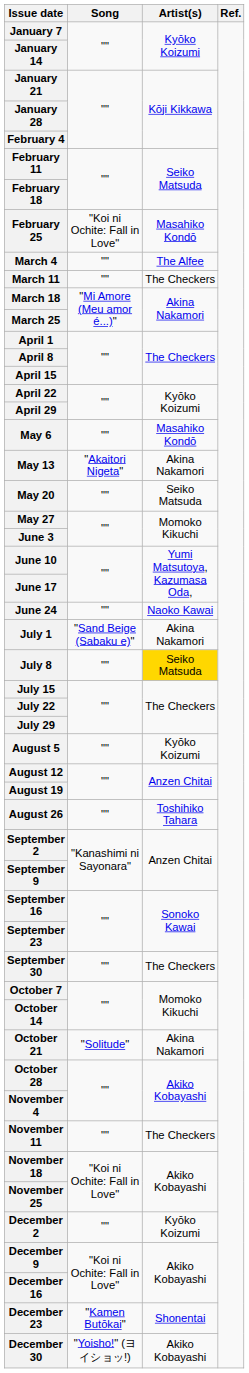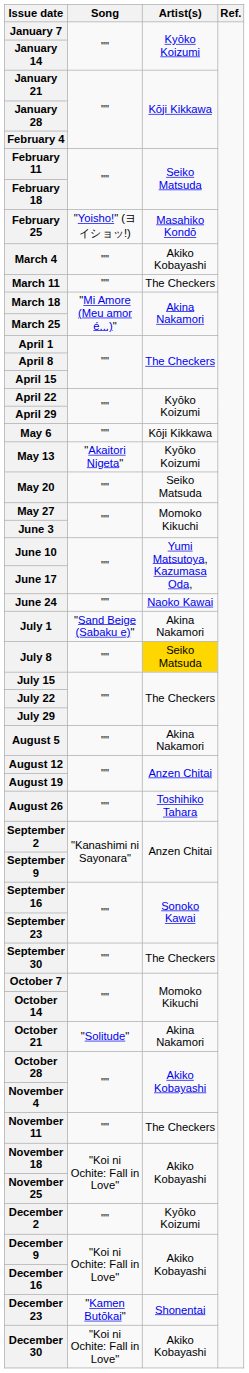 <table class="wikitable plainrowheaders" style="text-align: center">
 <tr>
 <th width="80">Issue date</th>
 <th width="100">Song</th>
 <th width="100">Artist(s)</th>
 <th width="20">Ref.</th>
 </tr>
 <tr>
 <th scope="row">January 7</th>
 <td rowspan="2">""</td>
 <td rowspan="2"><a href='#'>Kyōko Koizumi</a></td>
 <td rowspan="53"></td>
 </tr>
 <tr>
 <th scope="row">January 14</th>
 </tr>
 <tr>
 <th scope="row">January 21</th>
 <td rowspan="3">""</td>
 <td rowspan="3"><a href='#'>Kōji Kikkawa</a></td>
 </tr>
 <tr>
 <th scope="row">January 28</th>
 </tr>
 <tr>
 <th scope="row">February 4</th>
 </tr>
 <tr>
 <th scope="row">February 11</th>
 <td rowspan="2">""</td>
 <td rowspan="2"><a href='#'>Seiko Matsuda</a></td>
 </tr>
 <tr>
 <th scope="row">February 18</th>
 </tr>
 <tr>
 <th scope="row">February 25</th>
-<td rowspan="1">"Koi ni Ochite: Fall in Love"</td>
+<td rowspan="1">"<a href='#'>Yoisho!</a>" (ヨイショッ!)</td>
 <td rowspan="1"><a href='#'>Masahiko Kondō</a></td>
 </tr>
 <tr>
 <th scope="row">March 4</th>
 <td rowspan="1">""</td>
-<td rowspan="1"><a href='#'>The Alfee</a></td>
+<td rowspan="1">Akiko Kobayashi</td>
 </tr>
 <tr>
 <th scope="row">March 11</th>
 <td rowspan="1">""</td>
 <td rowspan="1">The Checkers</td>
 </tr>
 <tr>
 <th scope="row">March 18</th>
 <td rowspan="2">"<a href='#'>Mi Amore (Meu amor é...)</a>"</td>
 <td rowspan="2"><a href='#'>Akina Nakamori</a></td>
 </tr>
 <tr>
 <th scope="row">March 25</th>
 </tr>
 <tr>
 <th scope="row">April 1</th>
 <td rowspan="3">""</td>
 <td rowspan="3"><a href='#'>The Checkers</a></td>
 </tr>
 <tr>
 <th scope="row">April 8</th>
 </tr>
 <tr>
 <th scope="row">April 15</th>
 </tr>
 <tr>
 <th scope="row">April 22</th>
 <td rowspan="2">""</td>
 <td rowspan="2">Kyōko Koizumi</td>
 </tr>
 <tr>
 <th scope="row">April 29</th>
 </tr>
 <tr>
 <th scope="row">May 6</th>
 <td rowspan="1">""</td>
-<td rowspan="1"><a href='#'>Masahiko Kondō</a></td>
+<td rowspan="1">Kōji Kikkawa</td>
 </tr>
 <tr>
 <th scope="row">May 13</th>
 <td rowspan="1">"<a href='#'>Akaitori Nigeta</a>"</td>
-<td rowspan="1">Akina Nakamori</td>
+<td rowspan="1">Kyōko Koizumi</td>
 </tr>
 <tr>
 <th scope="row">May 20</th>
 <td rowspan="1">""</td>
 <td rowspan="1">Seiko Matsuda</td>
 </tr>
 <tr>
 <th scope="row">May 27</th>
 <td rowspan="2">""</td>
 <td rowspan="2">Momoko Kikuchi</td>
 </tr>
 <tr>
 <th scope="row">June 3</th>
 </tr>
 <tr>
 <th scope="row">June 10</th>
 <td rowspan="2">""</td>
 <td rowspan="2"><a href='#'>Yumi Matsutoya</a>, <a href='#'>Kazumasa Oda</a>, </td>
 </tr>
 <tr>
 <th scope="row">June 17</th>
 </tr>
 <tr>
 <th scope="row">June 24</th>
 <td rowspan="1">""</td>
 <td rowspan="1"><a href='#'>Naoko Kawai</a></td>
 </tr>
 <tr>
 <th scope="row">July 1</th>
 <td rowspan="1">"<a href='#'>Sand Beige (Sabaku e)</a>"</td>
 <td rowspan="1">Akina Nakamori</td>
 </tr>
 <tr>
 <th scope="row">July 8</th>
 <td rowspan="1">""</td>
 <td rowspan="1" style="background: gold;">Seiko Matsuda</td>
 </tr>
 <tr>
 <th scope="row">July 15</th>
 <td rowspan="3">""</td>
 <td rowspan="3">The Checkers</td>
 </tr>
 <tr>
 <th scope="row">July 22</th>
 </tr>
 <tr>
 <th scope="row">July 29</th>
 </tr>
 <tr>
 <th scope="row">August 5</th>
 <td rowspan="1">""</td>
-<td rowspan="1">Kyōko Koizumi</td>
+<td rowspan="1">Akina Nakamori</td>
 </tr>
 <tr>
 <th scope="row">August 12</th>
 <td rowspan="2">""</td>
 <td rowspan="2"><a href='#'>Anzen Chitai</a></td>
 </tr>
 <tr>
 <th scope="row">August 19</th>
 </tr>
 <tr>
 <th scope="row">August 26</th>
 <td rowspan="1">""</td>
 <td rowspan="1"><a href='#'>Toshihiko Tahara</a></td>
 </tr>
 <tr>
 <th scope="row">September 2</th>
 <td rowspan="2">"Kanashimi ni Sayonara"</td>
 <td rowspan="2">Anzen Chitai</td>
 </tr>
 <tr>
 <th scope="row">September 9</th>
 </tr>
 <tr>
 <th scope="row">September 16</th>
 <td rowspan="2">""</td>
 <td rowspan="2"><a href='#'>Sonoko Kawai</a></td>
 </tr>
 <tr>
 <th scope="row">September 23</th>
 </tr>
 <tr>
 <th scope="row">September 30</th>
 <td rowspan="1">""</td>
 <td rowspan="1">The Checkers</td>
 </tr>
 <tr>
 <th scope="row">October 7</th>
 <td rowspan="2">""</td>
 <td rowspan="2">Momoko Kikuchi</td>
 </tr>
 <tr>
 <th scope="row">October 14</th>
 </tr>
 <tr>
 <th scope="row">October 21</th>
 <td rowspan="1">"<a href='#'>Solitude</a>"</td>
 <td rowspan="1">Akina Nakamori</td>
 </tr>
 <tr>
 <th scope="row">October 28</th>
 <td rowspan="2">""</td>
 <td rowspan="2"><a href='#'>Akiko Kobayashi</a></td>
 </tr>
 <tr>
 <th scope="row">November 4</th>
 </tr>
 <tr>
 <th scope="row">November 11</th>
 <td rowspan="1">""</td>
 <td rowspan="1">The Checkers</td>
 </tr>
 <tr>
 <th scope="row">November 18</th>
 <td rowspan="2">"Koi ni Ochite: Fall in Love"</td>
 <td rowspan="2">Akiko Kobayashi</td>
 </tr>
 <tr>
 <th scope="row">November 25</th>
 </tr>
 <tr>
 <th scope="row">December 2</th>
 <td rowspan="1">""</td>
 <td rowspan="1">Kyōko Koizumi</td>
 </tr>
 <tr>
 <th scope="row">December 9</th>
 <td rowspan="2">"Koi ni Ochite: Fall in Love"</td>
 <td rowspan="2">Akiko Kobayashi</td>
 </tr>
 <tr>
 <th scope="row">December 16</th>
 </tr>
 <tr>
 <th scope="row">December 23</th>
 <td rowspan="1">"<a href='#'>Kamen Butōkai</a>"</td>
 <td rowspan="1"><a href='#'>Shonentai</a></td>
 </tr>
 <tr>
 <th scope="row">December 30</th>
-<td rowspan="1">"<a href='#'>Yoisho!</a>" (ヨイショッ!)</td>
+<td rowspan="1">"Koi ni Ochite: Fall in Love"</td>
 <td rowspan="1">Akiko Kobayashi</td>
 </tr>
 </table>
